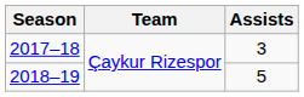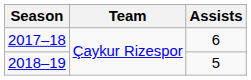 <table class="wikitable" style="text-align: center;">
 <tr>
 <th>Season</th>
 <th>Team</th>
 <th>Assists</th>
 </tr>
 <tr>
 <td><a href='#'>2017–18</a></td>
 <td rowspan="2"><a href='#'>Çaykur Rizespor</a></td>
-<td>3</td>
+<td>6</td>
 </tr>
 <tr>
 <td><a href='#'>2018–19</a></td>
 <td>5</td>
 </tr>
 </table>
